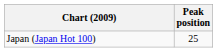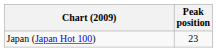 <table class="wikitable sortable">
 <tr>
 <th style="width: 200pt;">Chart (2009)</th>
 <th style="width: 40pt;">Peak<br>position</th>
 </tr>
 <tr>
 <td>Japan (<a href='#'>Japan Hot 100</a>)</td>
-<td align="center">25</td>
+<td align="center">23</td>
 </tr>
 </table>
